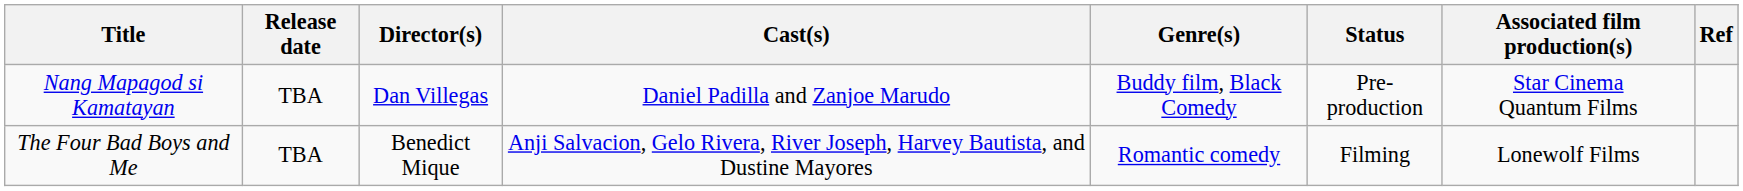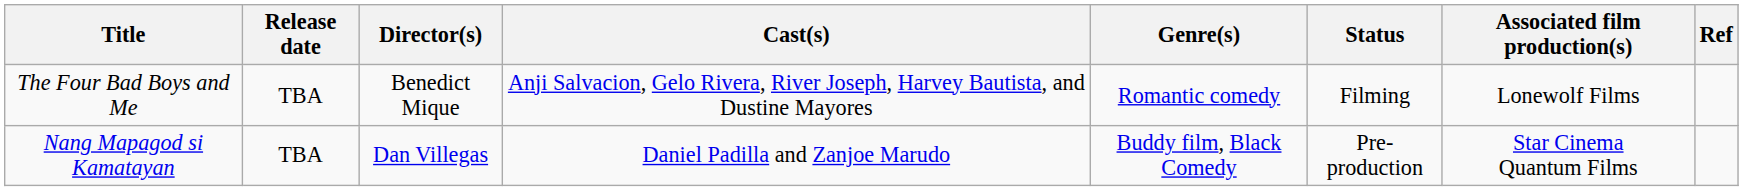 <table class="wikitable sortable" style="text-align: center;">
 <tr>
 <th>Title</th>
 <th>Release date</th>
 <th>Director(s)</th>
 <th>Cast(s) </th>
 <th>Genre(s)</th>
 <th>Status</th>
 <th>Associated film production(s)</th>
 <th>Ref</th>
 </tr>
 <tr>
+<td><em>The Four Bad Boys and Me</em></td>
+<td>TBA</td>
+<td>Benedict Mique</td>
+<td><a href='#'>Anji Salvacion</a>, <a href='#'>Gelo Rivera</a>, <a href='#'>River Joseph</a>, <a href='#'>Harvey Bautista</a>, and Dustine Mayores</td>
+<td><a href='#'>Romantic comedy</a></td>
+<td>Filming</td>
+<td>Lonewolf Films</td>
+<td></td>
+</tr>
+<tr>
 <td><em><a href='#'>Nang Mapagod si Kamatayan</a></em></td>
 <td>TBA</td>
 <td><a href='#'>Dan Villegas</a></td>
 <td><a href='#'>Daniel Padilla</a> and <a href='#'>Zanjoe Marudo</a></td>
 <td><a href='#'>Buddy film</a>, <a href='#'>Black Comedy</a></td>
 <td>Pre-production</td>
 <td><a href='#'>Star Cinema</a><br>Quantum Films</td>
 <td></td>
 </tr>
-<tr>
-<td><em>The Four Bad Boys and Me</em></td>
-<td>TBA</td>
-<td>Benedict Mique</td>
-<td><a href='#'>Anji Salvacion</a>, <a href='#'>Gelo Rivera</a>, <a href='#'>River Joseph</a>, <a href='#'>Harvey Bautista</a>, and Dustine Mayores</td>
-<td><a href='#'>Romantic comedy</a></td>
-<td>Filming</td>
-<td>Lonewolf Films</td>
-<td></td>
-</tr>
 </table>
